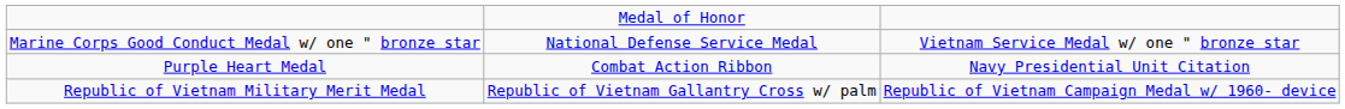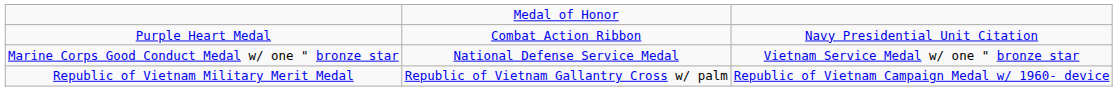 <table class="wikitable" style="margin:1em auto; text-align:center;">
 <tr>
 <td></td>
 <td><a href='#'>Medal of Honor</a></td>
 <td></td>
 </tr>
 <tr>
+<td><a href='#'>Purple Heart Medal</a></td>
+<td><a href='#'>Combat Action Ribbon</a></td>
+<td><a href='#'>Navy Presidential Unit Citation</a></td>
+</tr>
+<tr>
 <td><a href='#'>Marine Corps Good Conduct Medal</a> w/ one " <a href='#'>bronze star</a></td>
 <td><a href='#'>National Defense Service Medal</a></td>
 <td><a href='#'>Vietnam Service Medal</a> w/ one " <a href='#'>bronze star</a></td>
-</tr>
-<tr>
-<td><a href='#'>Purple Heart Medal</a></td>
-<td><a href='#'>Combat Action Ribbon</a></td>
-<td><a href='#'>Navy Presidential Unit Citation</a></td>
 </tr>
 <tr>
 <td><a href='#'>Republic of Vietnam Military Merit Medal</a></td>
 <td><a href='#'>Republic of Vietnam Gallantry Cross</a> w/ palm</td>
 <td><a href='#'>Republic of Vietnam Campaign Medal w/ 1960- device</a></td>
 </tr>
 </table>
